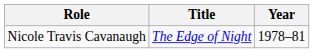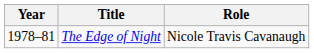 <table class="wikitable sortable">
 <tr>
+<th>Year</th>
+<th>Title</th>
 <th>Role</th>
-<th>Title</th>
-<th>Year</th>
 </tr>
 <tr>
+<td>1978–81</td>
+<td><em><a href='#'>The Edge of Night</a></em></td>
 <td>Nicole Travis Cavanaugh</td>
-<td><em><a href='#'>The Edge of Night</a></em></td>
-<td>1978–81</td>
 </tr>
 </table>
